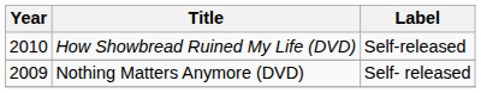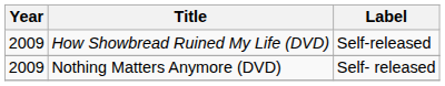 <table class="wikitable">
 <tr>
 <th>Year</th>
 <th>Title</th>
 <th>Label</th>
 </tr>
 <tr>
-<td>2010</td>
+<td>2009</td>
 <td><em>How Showbread Ruined My Life (DVD)</em></td>
 <td>Self-released</td>
 </tr>
 <tr>
 </tr>
 <tr>
 <td>2009</td>
 <td>Nothing Matters Anymore (DVD)</td>
 <td>Self- released</td>
 </tr>
 <tr>
 </tr>
 </table>
